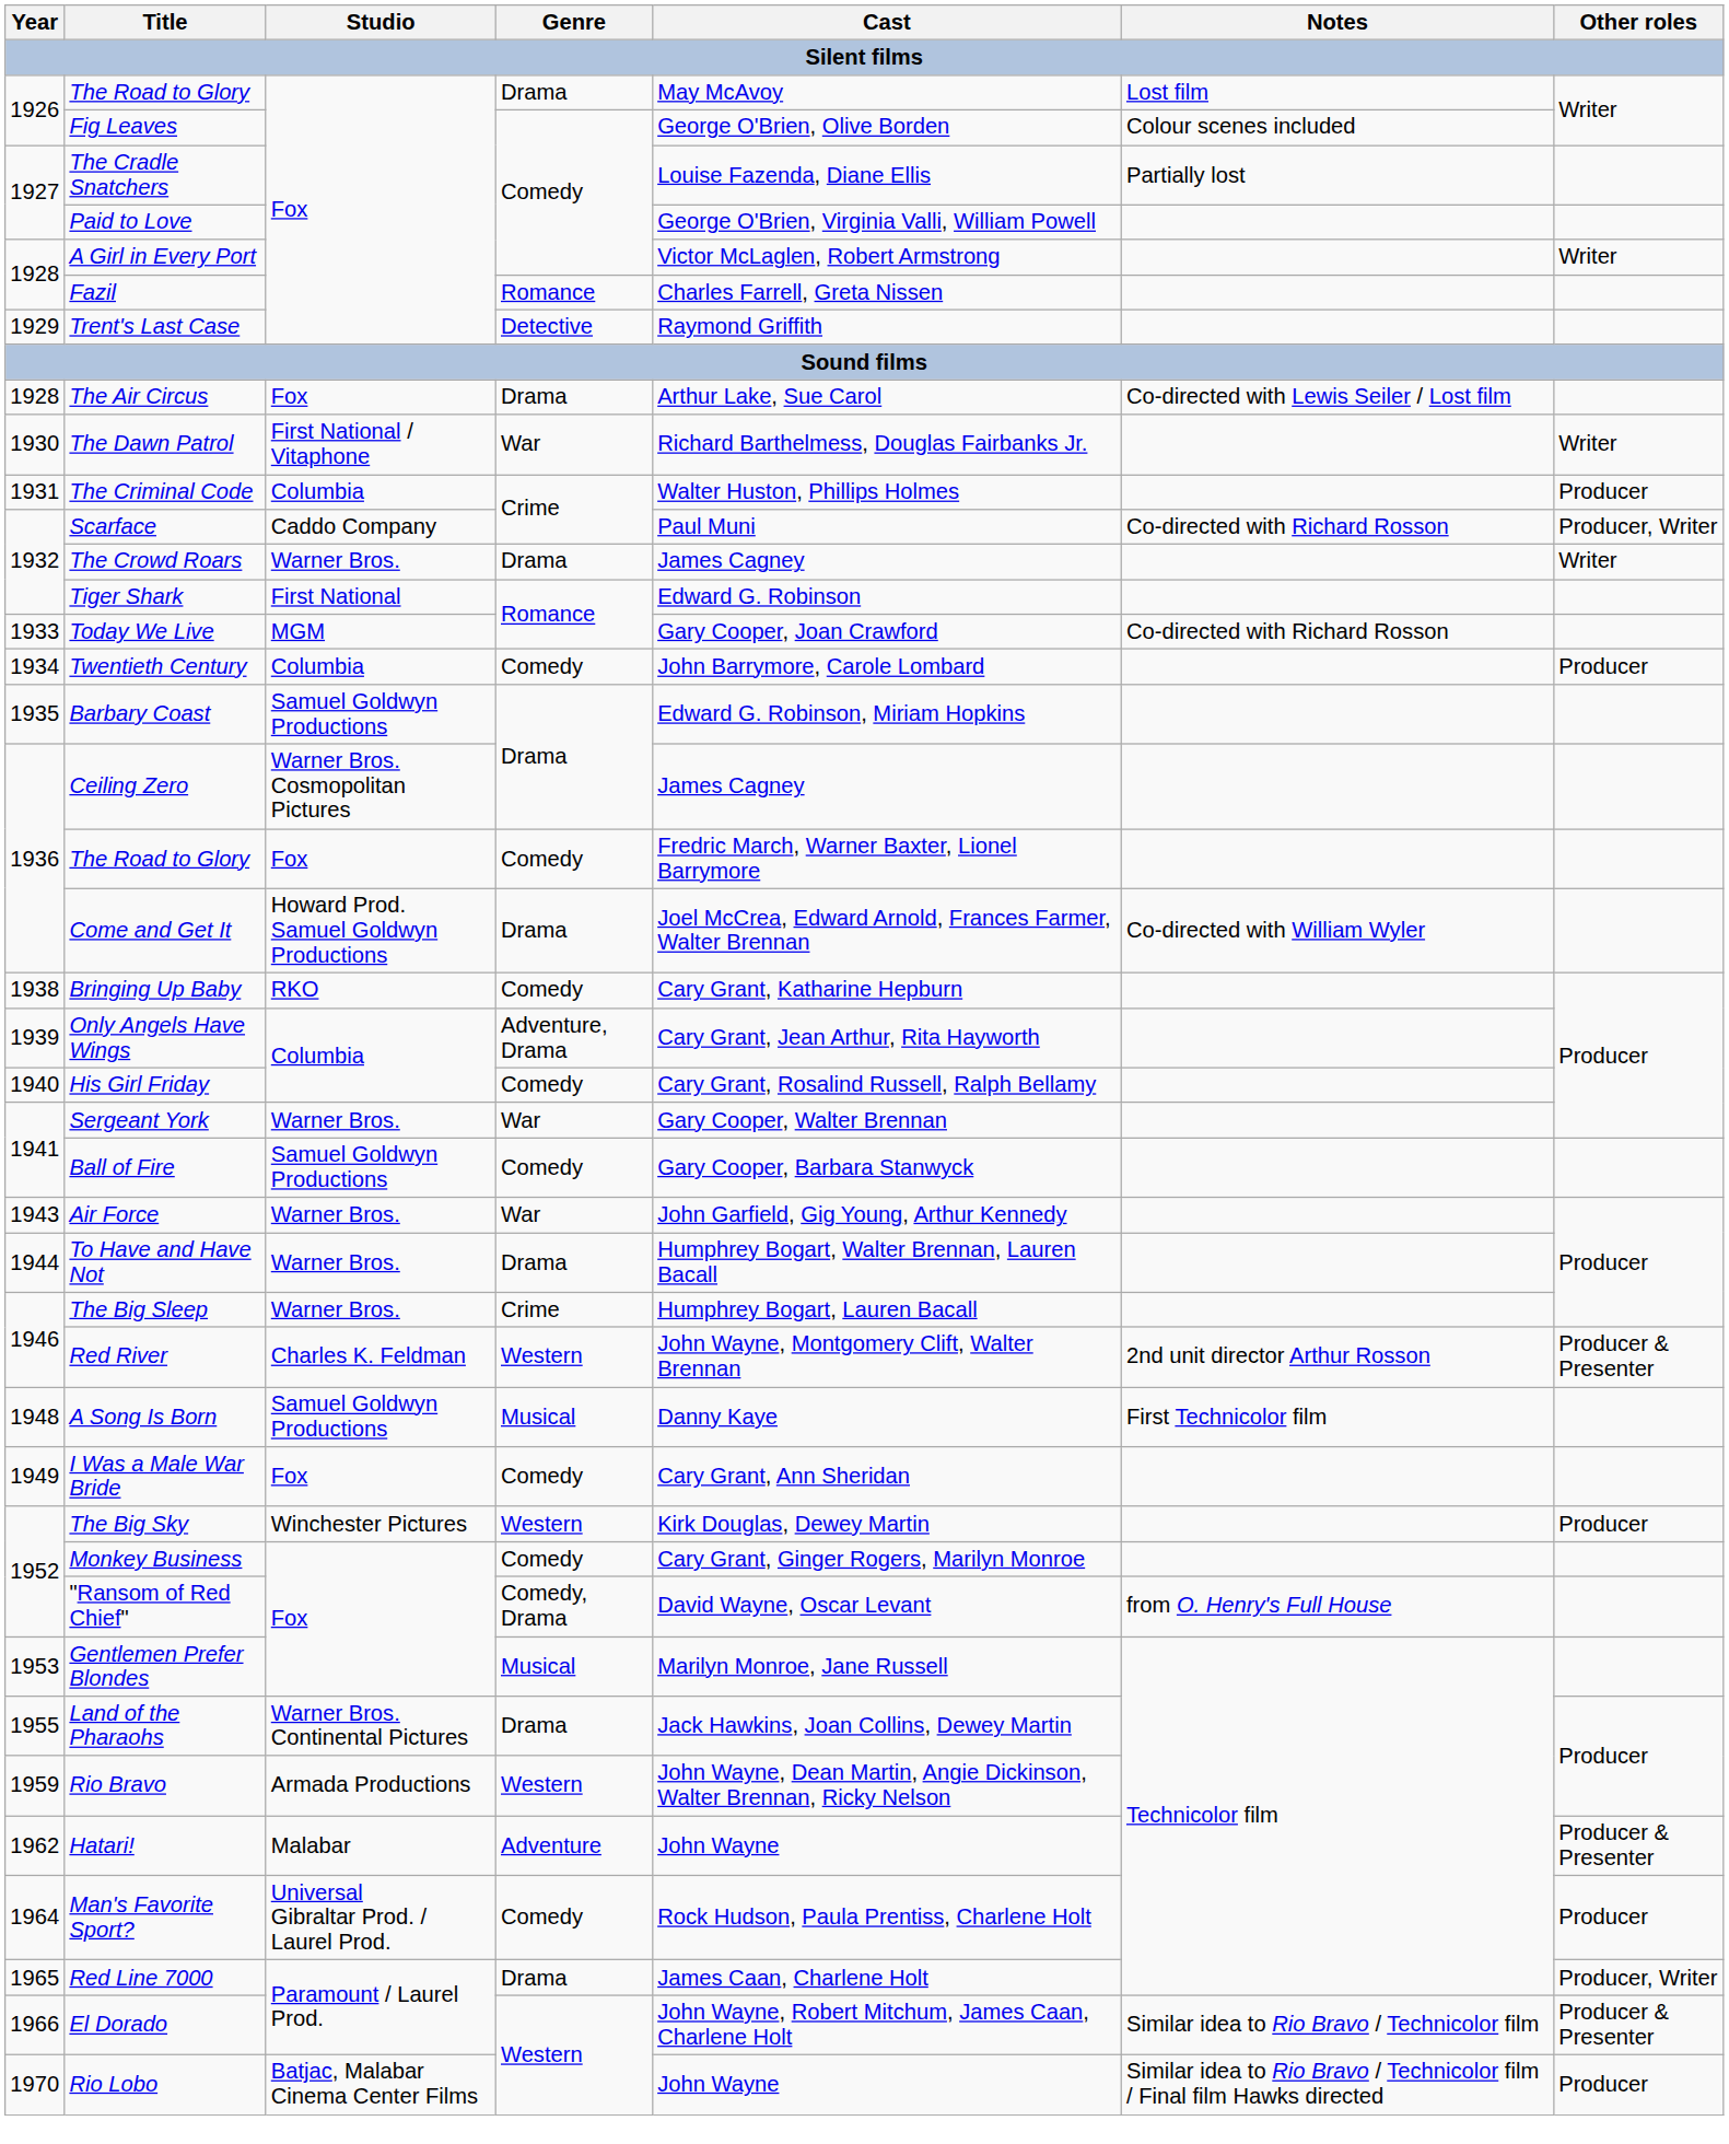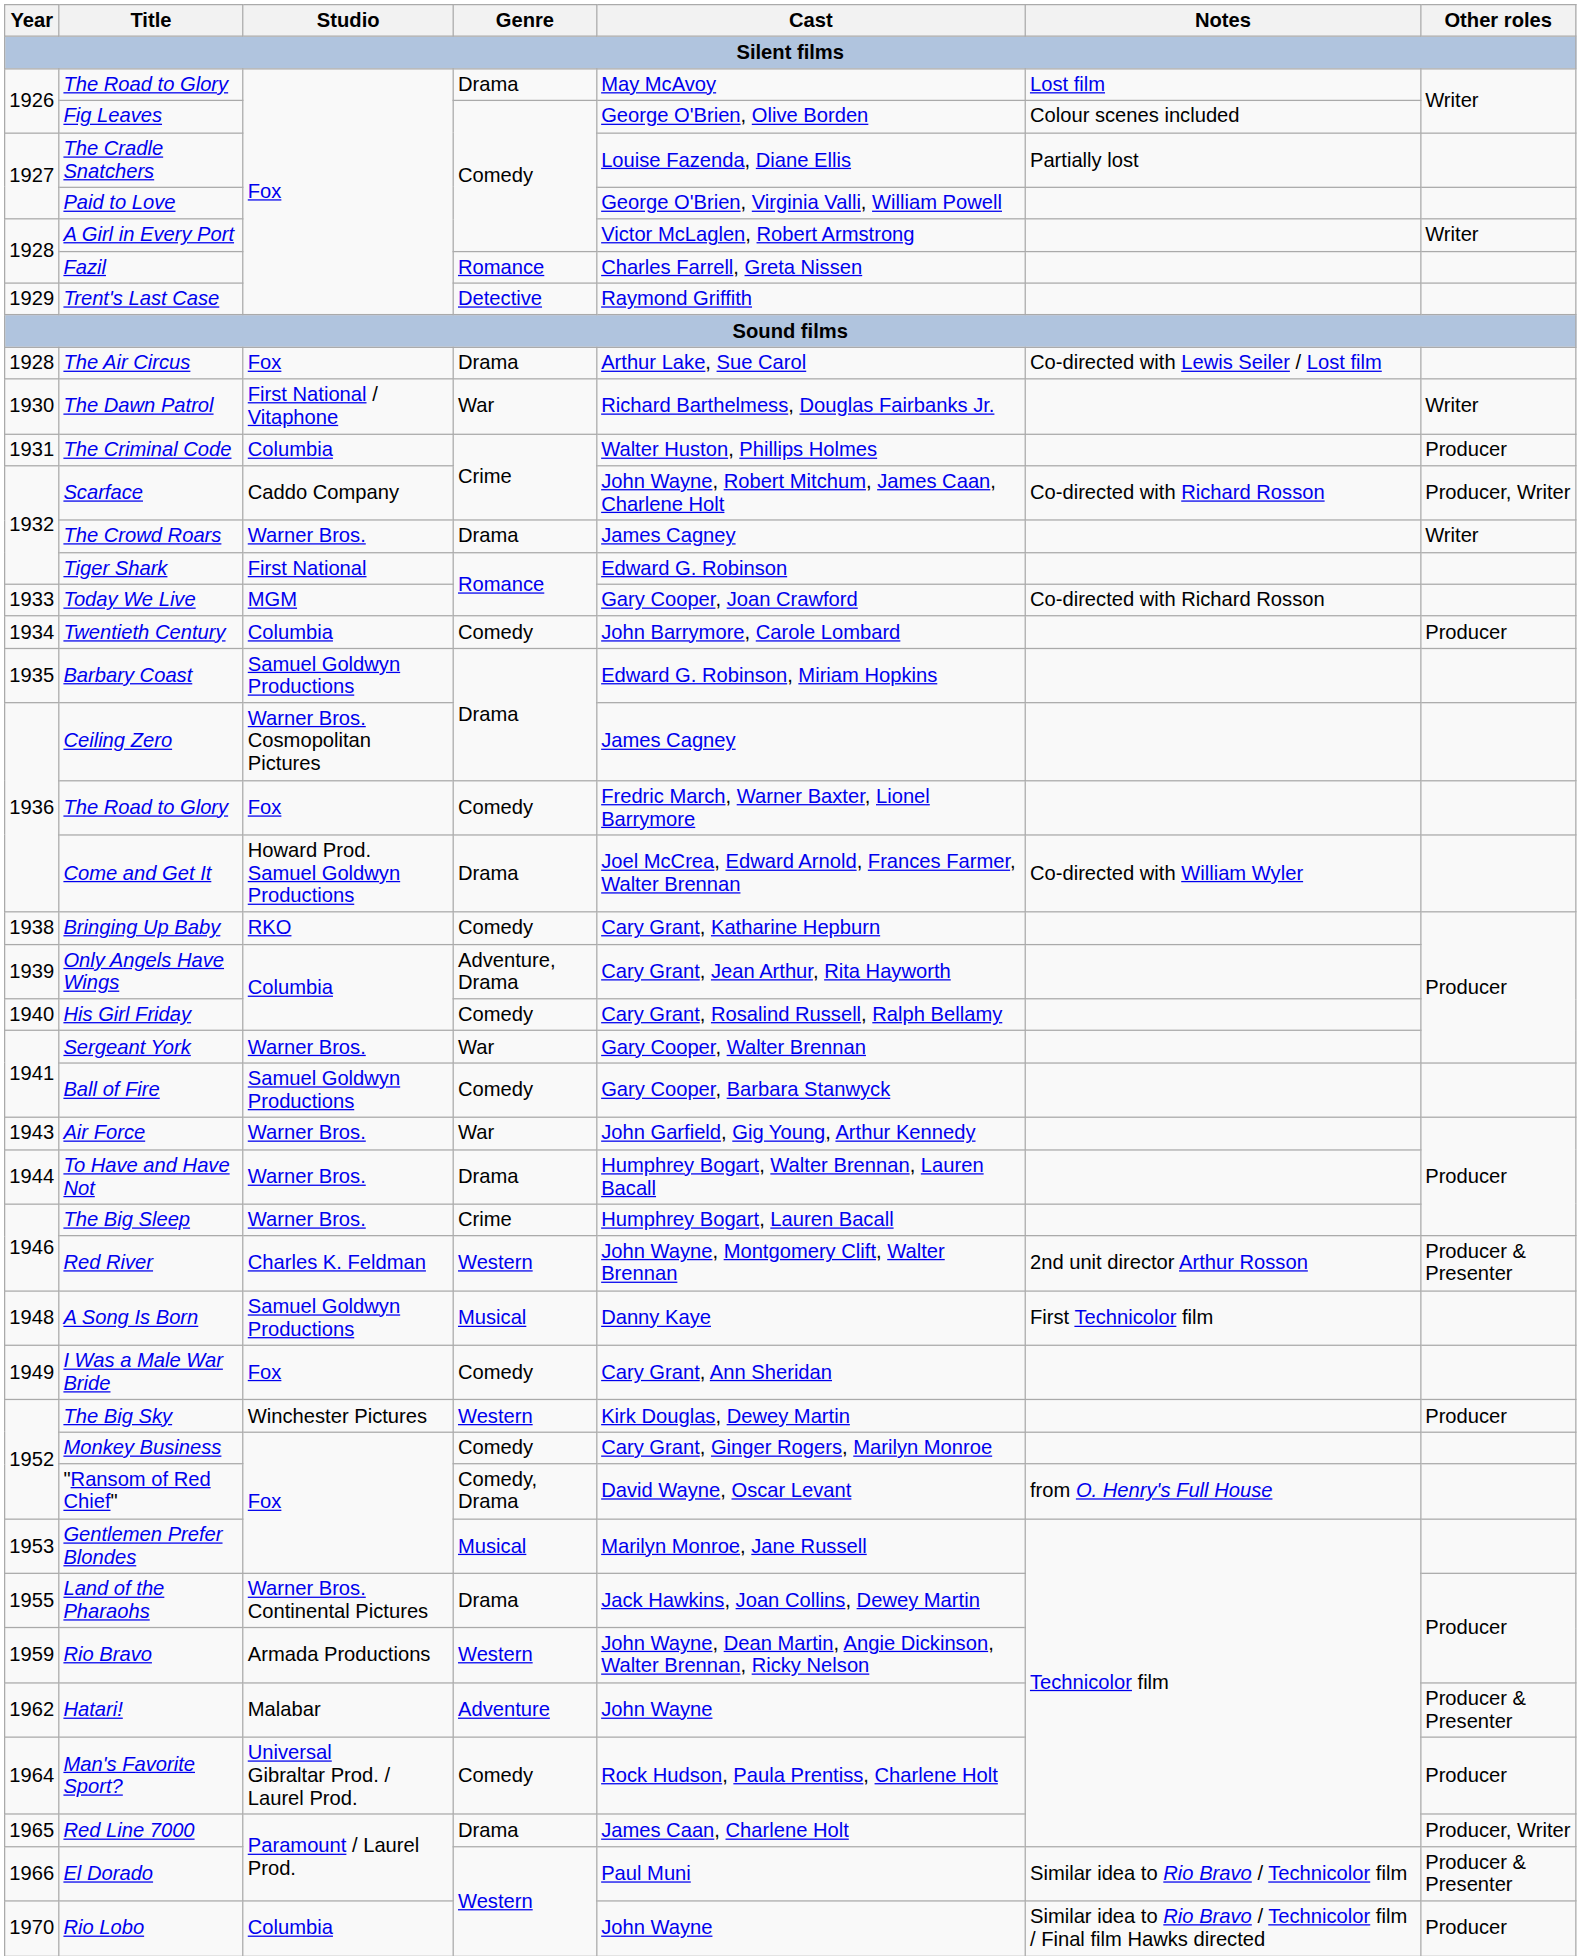 <table class="wikitable">
 <tr>
 <th>Year</th>
 <th>Title</th>
 <th>Studio</th>
 <th>Genre</th>
 <th>Cast</th>
 <th>Notes</th>
 <th>Other roles</th>
 </tr>
 <tr>
 <td colspan="7" align="center" style="background:LightSteelBlue"><strong>Silent films</strong></td>
 </tr>
 <tr>
 <td rowspan="2">1926</td>
 <td><em><a href='#'>The Road to Glory</a></em></td>
 <td rowspan="7"><a href='#'>Fox</a></td>
 <td>Drama</td>
 <td><a href='#'>May McAvoy</a></td>
 <td><a href='#'>Lost film</a></td>
 <td rowspan="2">Writer</td>
 </tr>
 <tr>
 <td><em><a href='#'>Fig Leaves</a></em></td>
 <td rowspan="4">Comedy</td>
 <td><a href='#'>George O'Brien</a>, <a href='#'>Olive Borden</a></td>
 <td>Colour scenes included</td>
 </tr>
 <tr>
 <td rowspan="2">1927</td>
 <td><em><a href='#'>The Cradle Snatchers</a></em></td>
 <td><a href='#'>Louise Fazenda</a>, <a href='#'>Diane Ellis</a></td>
 <td>Partially lost</td>
 <td></td>
 </tr>
 <tr>
 <td><em><a href='#'>Paid to Love</a></em></td>
 <td><a href='#'>George O'Brien</a>, <a href='#'>Virginia Valli</a>, <a href='#'>William Powell</a></td>
 <td></td>
 <td></td>
 </tr>
 <tr>
 <td rowspan="2">1928</td>
 <td><em><a href='#'>A Girl in Every Port</a></em></td>
 <td><a href='#'>Victor McLaglen</a>, <a href='#'>Robert Armstrong</a></td>
 <td></td>
 <td>Writer</td>
 </tr>
 <tr>
 <td><em><a href='#'>Fazil</a></em></td>
 <td><a href='#'>Romance</a></td>
 <td><a href='#'>Charles Farrell</a>, <a href='#'>Greta Nissen</a></td>
 <td></td>
 <td></td>
 </tr>
 <tr>
 <td>1929</td>
 <td><em><a href='#'>Trent's Last Case</a></em></td>
 <td><a href='#'>Detective</a></td>
 <td><a href='#'>Raymond Griffith</a></td>
 <td></td>
 <td></td>
 </tr>
 <tr>
 <td colspan="7" align="center" style="background:LightSteelBlue"><strong>Sound films</strong></td>
 </tr>
 <tr>
 <td>1928</td>
 <td><em><a href='#'>The Air Circus</a></em></td>
 <td><a href='#'>Fox</a></td>
 <td>Drama</td>
 <td><a href='#'>Arthur Lake</a>, <a href='#'>Sue Carol</a></td>
 <td>Co-directed with <a href='#'>Lewis Seiler</a> / <a href='#'>Lost film</a></td>
 <td></td>
 </tr>
 <tr>
 <td>1930</td>
 <td><em><a href='#'>The Dawn Patrol</a></em></td>
 <td><a href='#'>First National</a> / <a href='#'>Vitaphone</a></td>
 <td>War</td>
 <td><a href='#'>Richard Barthelmess</a>, <a href='#'>Douglas Fairbanks Jr.</a></td>
 <td></td>
 <td>Writer</td>
 </tr>
 <tr>
 <td>1931</td>
 <td><em><a href='#'>The Criminal Code</a></em></td>
 <td><a href='#'>Columbia</a></td>
 <td rowspan="2">Crime</td>
 <td><a href='#'>Walter Huston</a>, <a href='#'>Phillips Holmes</a></td>
 <td></td>
 <td>Producer</td>
 </tr>
 <tr>
 <td rowspan="3">1932</td>
 <td><em><a href='#'>Scarface</a></em></td>
 <td>Caddo Company</td>
-<td><a href='#'>Paul Muni</a></td>
+<td><a href='#'>John Wayne</a>, <a href='#'>Robert Mitchum</a>, <a href='#'>James Caan</a>, <a href='#'>Charlene Holt</a></td>
 <td>Co-directed with <a href='#'>Richard Rosson</a></td>
 <td>Producer, Writer</td>
 </tr>
 <tr>
 <td><em><a href='#'>The Crowd Roars</a></em></td>
 <td><a href='#'>Warner Bros.</a></td>
 <td>Drama</td>
 <td><a href='#'>James Cagney</a></td>
 <td></td>
 <td>Writer</td>
 </tr>
 <tr>
 <td><em><a href='#'>Tiger Shark</a></em></td>
 <td><a href='#'>First National</a></td>
 <td rowspan="2"><a href='#'>Romance</a></td>
 <td><a href='#'>Edward G. Robinson</a></td>
 <td></td>
 <td></td>
 </tr>
 <tr>
 <td>1933</td>
 <td><em><a href='#'>Today We Live</a></em></td>
 <td><a href='#'>MGM</a></td>
 <td><a href='#'>Gary Cooper</a>, <a href='#'>Joan Crawford</a></td>
 <td>Co-directed with Richard Rosson</td>
 <td></td>
 </tr>
 <tr>
 <td>1934</td>
 <td><em><a href='#'>Twentieth Century</a></em></td>
 <td><a href='#'>Columbia</a></td>
 <td>Comedy</td>
 <td><a href='#'>John Barrymore</a>, <a href='#'>Carole Lombard</a></td>
 <td></td>
 <td>Producer</td>
 </tr>
 <tr>
 <td>1935</td>
 <td><em><a href='#'>Barbary Coast</a></em></td>
 <td><a href='#'>Samuel Goldwyn Productions</a></td>
 <td rowspan="2">Drama</td>
 <td><a href='#'>Edward G. Robinson</a>, <a href='#'>Miriam Hopkins</a></td>
 <td></td>
 <td></td>
 </tr>
 <tr>
 <td rowspan="3">1936</td>
 <td><em><a href='#'>Ceiling Zero</a></em></td>
 <td><a href='#'>Warner Bros.</a><br>Cosmopolitan Pictures</td>
 <td><a href='#'>James Cagney</a></td>
 <td></td>
 <td></td>
 </tr>
 <tr>
 <td><em><a href='#'>The Road to Glory</a></em></td>
 <td><a href='#'>Fox</a></td>
 <td>Comedy</td>
 <td><a href='#'>Fredric March</a>, <a href='#'>Warner Baxter</a>, <a href='#'>Lionel Barrymore</a></td>
 <td></td>
 <td></td>
 </tr>
 <tr>
 <td><em><a href='#'>Come and Get It</a></em></td>
 <td>Howard Prod.<br><a href='#'>Samuel Goldwyn Productions</a></td>
 <td>Drama</td>
 <td><a href='#'>Joel McCrea</a>, <a href='#'>Edward Arnold</a>, <a href='#'>Frances Farmer</a>, <a href='#'>Walter Brennan</a></td>
 <td>Co-directed with <a href='#'>William Wyler</a></td>
 <td></td>
 </tr>
 <tr>
 <td>1938</td>
 <td><em><a href='#'>Bringing Up Baby</a></em></td>
 <td><a href='#'>RKO</a></td>
 <td>Comedy</td>
 <td><a href='#'>Cary Grant</a>, <a href='#'>Katharine Hepburn</a></td>
 <td></td>
 <td rowspan="4">Producer</td>
 </tr>
 <tr>
 <td>1939</td>
 <td><em><a href='#'>Only Angels Have Wings</a></em></td>
 <td rowspan="2"><a href='#'>Columbia</a></td>
 <td>Adventure, Drama</td>
 <td><a href='#'>Cary Grant</a>, <a href='#'>Jean Arthur</a>, <a href='#'>Rita Hayworth</a></td>
 <td></td>
 </tr>
 <tr>
 <td>1940</td>
 <td><em><a href='#'>His Girl Friday</a></em></td>
 <td>Comedy</td>
 <td><a href='#'>Cary Grant</a>, <a href='#'>Rosalind Russell</a>, <a href='#'>Ralph Bellamy</a></td>
 <td></td>
 </tr>
 <tr>
 <td rowspan="2">1941</td>
 <td><em><a href='#'>Sergeant York</a></em></td>
 <td><a href='#'>Warner Bros.</a></td>
 <td>War</td>
 <td><a href='#'>Gary Cooper</a>, <a href='#'>Walter Brennan</a></td>
 <td></td>
 </tr>
 <tr>
 <td><em><a href='#'>Ball of Fire</a></em></td>
 <td><a href='#'>Samuel Goldwyn Productions</a></td>
 <td>Comedy</td>
 <td><a href='#'>Gary Cooper</a>, <a href='#'>Barbara Stanwyck</a></td>
 <td></td>
 <td></td>
 </tr>
 <tr>
 <td>1943</td>
 <td><em><a href='#'>Air Force</a></em></td>
 <td><a href='#'>Warner Bros.</a></td>
 <td>War</td>
 <td><a href='#'>John Garfield</a>, <a href='#'>Gig Young</a>, <a href='#'>Arthur Kennedy</a></td>
 <td></td>
 <td rowspan="3">Producer</td>
 </tr>
 <tr>
 <td>1944</td>
 <td><em><a href='#'>To Have and Have Not</a></em></td>
 <td><a href='#'>Warner Bros.</a></td>
 <td>Drama</td>
 <td><a href='#'>Humphrey Bogart</a>, <a href='#'>Walter Brennan</a>, <a href='#'>Lauren Bacall</a></td>
 <td></td>
 </tr>
 <tr>
 <td rowspan="2">1946</td>
 <td><em><a href='#'>The Big Sleep</a></em></td>
 <td><a href='#'>Warner Bros.</a></td>
 <td>Crime</td>
 <td><a href='#'>Humphrey Bogart</a>, <a href='#'>Lauren Bacall</a></td>
 <td></td>
 </tr>
 <tr>
 <td><em><a href='#'>Red River</a></em></td>
 <td><a href='#'>Charles K. Feldman</a></td>
 <td><a href='#'>Western</a></td>
 <td><a href='#'>John Wayne</a>, <a href='#'>Montgomery Clift</a>, <a href='#'>Walter Brennan</a></td>
 <td>2nd unit director <a href='#'>Arthur Rosson</a></td>
 <td>Producer & Presenter</td>
 </tr>
 <tr>
 <td>1948</td>
 <td><em><a href='#'>A Song Is Born</a></em></td>
 <td><a href='#'>Samuel Goldwyn Productions</a></td>
 <td><a href='#'>Musical</a></td>
 <td><a href='#'>Danny Kaye</a></td>
 <td>First <a href='#'>Technicolor</a> film</td>
 <td></td>
 </tr>
 <tr>
 <td>1949</td>
 <td><em><a href='#'>I Was a Male War Bride</a></em></td>
 <td><a href='#'>Fox</a></td>
 <td>Comedy</td>
 <td><a href='#'>Cary Grant</a>, <a href='#'>Ann Sheridan</a></td>
 <td></td>
 <td></td>
 </tr>
 <tr>
 <td rowspan="3">1952</td>
 <td><em><a href='#'>The Big Sky</a></em></td>
 <td>Winchester Pictures</td>
 <td><a href='#'>Western</a></td>
 <td><a href='#'>Kirk Douglas</a>, <a href='#'>Dewey Martin</a></td>
 <td></td>
 <td>Producer</td>
 </tr>
 <tr>
 <td><em><a href='#'>Monkey Business</a></em></td>
 <td rowspan="3"><a href='#'>Fox</a></td>
 <td>Comedy</td>
 <td><a href='#'>Cary Grant</a>, <a href='#'>Ginger Rogers</a>, <a href='#'>Marilyn Monroe</a></td>
 <td></td>
 <td></td>
 </tr>
 <tr>
 <td>"<a href='#'>Ransom of Red Chief</a>"</td>
 <td>Comedy, Drama</td>
 <td><a href='#'>David Wayne</a>, <a href='#'>Oscar Levant</a></td>
 <td>from <em><a href='#'>O. Henry's Full House</a></em></td>
 <td></td>
 </tr>
 <tr>
 <td>1953</td>
 <td><em><a href='#'>Gentlemen Prefer Blondes</a></em></td>
 <td><a href='#'>Musical</a></td>
 <td><a href='#'>Marilyn Monroe</a>, <a href='#'>Jane Russell</a></td>
 <td rowspan="6"><a href='#'>Technicolor</a> film</td>
 <td></td>
 </tr>
 <tr>
 <td>1955</td>
 <td><em><a href='#'>Land of the Pharaohs</a></em></td>
 <td><a href='#'>Warner Bros.</a><br>Continental Pictures</td>
 <td>Drama</td>
 <td><a href='#'>Jack Hawkins</a>, <a href='#'>Joan Collins</a>, <a href='#'>Dewey Martin</a></td>
 <td rowspan="2">Producer</td>
 </tr>
 <tr>
 <td>1959</td>
 <td><em><a href='#'>Rio Bravo</a></em></td>
 <td>Armada Productions</td>
 <td><a href='#'>Western</a></td>
 <td><a href='#'>John Wayne</a>, <a href='#'>Dean Martin</a>, <a href='#'>Angie Dickinson</a>, <a href='#'>Walter Brennan</a>, <a href='#'>Ricky Nelson</a></td>
 </tr>
 <tr>
 <td>1962</td>
 <td><em><a href='#'>Hatari!</a></em></td>
 <td>Malabar</td>
 <td><a href='#'>Adventure</a></td>
 <td><a href='#'>John Wayne</a></td>
 <td>Producer & Presenter</td>
 </tr>
 <tr>
 <td>1964</td>
 <td><em><a href='#'>Man's Favorite Sport?</a></em></td>
 <td><a href='#'>Universal</a><br>Gibraltar Prod. / Laurel Prod.</td>
 <td>Comedy</td>
 <td><a href='#'>Rock Hudson</a>, <a href='#'>Paula Prentiss</a>, <a href='#'>Charlene Holt</a></td>
 <td>Producer</td>
 </tr>
 <tr>
 <td>1965</td>
 <td><em><a href='#'>Red Line 7000</a></em></td>
 <td rowspan="2"><a href='#'>Paramount</a> / Laurel Prod.</td>
 <td>Drama</td>
 <td><a href='#'>James Caan</a>, <a href='#'>Charlene Holt</a></td>
 <td>Producer, Writer</td>
 </tr>
 <tr>
 <td>1966</td>
 <td><em><a href='#'>El Dorado</a></em></td>
 <td rowspan="2"><a href='#'>Western</a></td>
-<td><a href='#'>John Wayne</a>, <a href='#'>Robert Mitchum</a>, <a href='#'>James Caan</a>, <a href='#'>Charlene Holt</a></td>
+<td><a href='#'>Paul Muni</a></td>
 <td>Similar idea to <a href='#'><em>Rio Bravo</em></a> / <a href='#'>Technicolor</a> film</td>
 <td>Producer & Presenter</td>
 </tr>
 <tr>
 <td>1970</td>
 <td><em><a href='#'>Rio Lobo</a></em></td>
-<td><a href='#'>Batjac</a>, Malabar<br>Cinema Center Films</td>
+<td><a href='#'>Columbia</a></td>
 <td><a href='#'>John Wayne</a></td>
 <td>Similar idea to <a href='#'><em>Rio Bravo</em></a> / <a href='#'>Technicolor</a> film / Final film Hawks directed</td>
 <td>Producer</td>
 </tr>
 </table>
